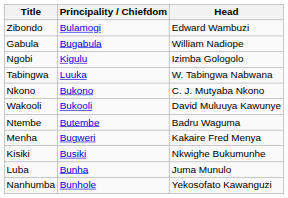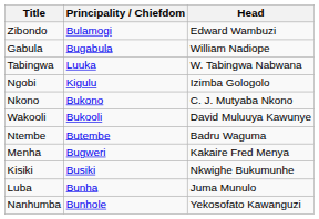 <table class="wikitable">
 <tr>
 <th>Title</th>
 <th>Principality / Chiefdom</th>
 <th>Head</th>
 </tr>
 <tr>
 <td>Zibondo</td>
 <td><a href='#'>Bulamogi</a></td>
 <td>Edward Wambuzi</td>
 </tr>
 <tr>
 <td>Gabula</td>
 <td><a href='#'>Bugabula</a></td>
 <td>William Nadiope</td>
 </tr>
 <tr>
+<td>Tabingwa</td>
+<td><a href='#'>Luuka</a></td>
+<td>W. Tabingwa Nabwana</td>
+</tr>
+<tr>
 <td>Ngobi</td>
 <td><a href='#'>Kigulu</a></td>
 <td>Izimba Gologolo</td>
-</tr>
-<tr>
-<td>Tabingwa</td>
-<td><a href='#'>Luuka</a></td>
-<td>W. Tabingwa Nabwana</td>
 </tr>
 <tr>
 <td>Nkono</td>
 <td><a href='#'>Bukono</a></td>
 <td>C. J. Mutyaba Nkono</td>
 </tr>
 <tr>
 <td>Wakooli</td>
 <td><a href='#'>Bukooli</a></td>
 <td>David Muluuya Kawunye</td>
 </tr>
 <tr>
 <td>Ntembe</td>
 <td><a href='#'>Butembe</a></td>
 <td>Badru Waguma</td>
 </tr>
 <tr>
 <td>Menha</td>
 <td><a href='#'>Bugweri</a></td>
 <td>Kakaire Fred Menya</td>
 </tr>
 <tr>
 <td>Kisiki</td>
 <td><a href='#'>Busiki</a></td>
 <td>Nkwighe Bukumunhe</td>
 </tr>
 <tr>
 <td>Luba</td>
 <td><a href='#'>Bunha</a></td>
 <td>Juma Munulo</td>
 </tr>
 <tr>
 <td>Nanhumba</td>
 <td><a href='#'>Bunhole</a></td>
 <td>Yekosofato Kawanguzi</td>
 </tr>
 </table>
